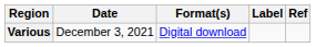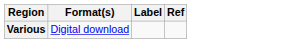 <table class="wikitable plainrowheaders">
 <tr>
 <th scope="col">Region</th>
-<th scope="col">Date</th>
 <th scope="col">Format(s)</th>
 <th scope="col">Label</th>
 <th scope="col">Ref</th>
 </tr>
 <tr>
 <th scope="row" rowspan="1">Various</th>
-<td>December 3, 2021</td>
 <td><a href='#'>Digital download</a></td>
 <td></td>
 <td></td>
 </tr>
 </table>
